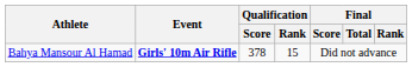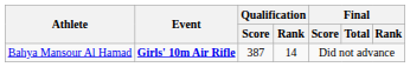 <table class="wikitable" style="font-size:90%">
 <tr>
 <th rowspan="2">Athlete</th>
 <th rowspan="2">Event</th>
 <th colspan="2">Qualification</th>
 <th colspan="3">Final</th>
 </tr>
 <tr>
 <th>Score</th>
 <th>Rank</th>
 <th>Score</th>
 <th>Total</th>
 <th>Rank</th>
 </tr>
 <tr>
 <td><a href='#'>Bahya Mansour Al Hamad</a></td>
 <td><strong><a href='#'>Girls' 10m Air Rifle</a></strong></td>
-<td align=center>378</td>
-<td align=center>15</td>
+<td align=center>387</td>
+<td align=center>14</td>
 <td colspan=3 align=center>Did not advance</td>
 </tr>
 </table>
